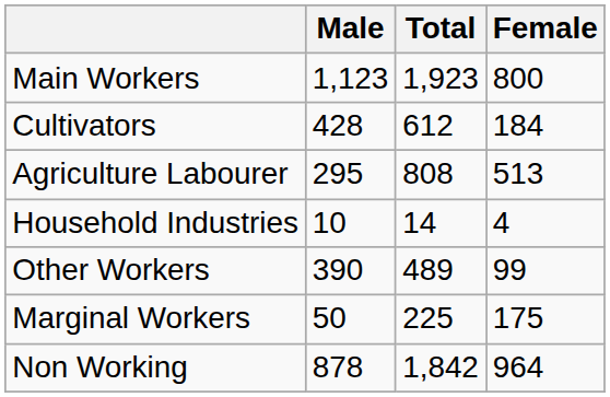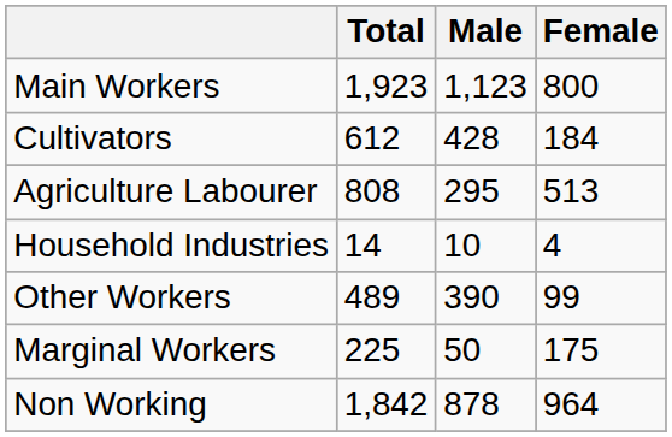 <table class="wikitable">
 <tr>
 <th></th>
+<th>Total</th>
 <th>Male</th>
-<th>Total</th>
 <th>Female</th>
 </tr>
 <tr>
 <td>Main Workers</td>
+<td>1,923</td>
 <td>1,123</td>
-<td>1,923</td>
 <td>800</td>
 </tr>
 <tr>
 <td>Cultivators</td>
+<td>612</td>
 <td>428</td>
-<td>612</td>
 <td>184</td>
 </tr>
 <tr>
 <td>Agriculture Labourer</td>
+<td>808</td>
 <td>295</td>
-<td>808</td>
 <td>513</td>
 </tr>
 <tr>
 <td>Household Industries</td>
+<td>14</td>
 <td>10</td>
-<td>14</td>
 <td>4</td>
 </tr>
 <tr>
 <td>Other Workers</td>
+<td>489</td>
 <td>390</td>
-<td>489</td>
 <td>99</td>
 </tr>
 <tr>
 <td>Marginal Workers</td>
+<td>225</td>
 <td>50</td>
-<td>225</td>
 <td>175</td>
 </tr>
 <tr>
 <td>Non Working</td>
+<td>1,842</td>
 <td>878</td>
-<td>1,842</td>
 <td>964</td>
 </tr>
 </table>
